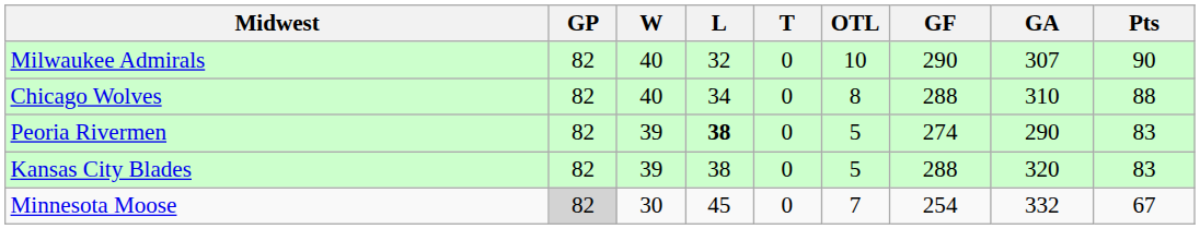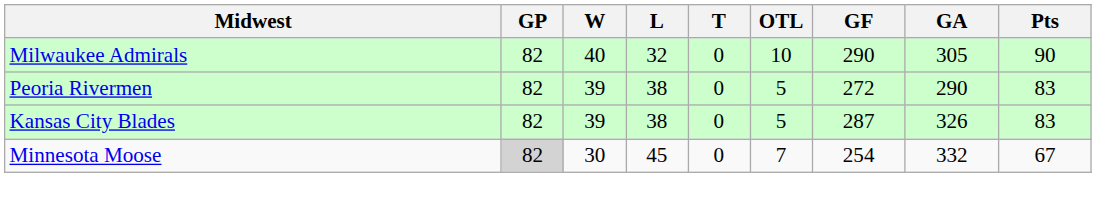 <table class="wikitable">
 <tr>
 <th width="40%">Midwest</th>
 <th width="5%">GP</th>
 <th width="5%">W</th>
 <th width="5%">L</th>
 <th width="5%">T</th>
 <th width="5%">OTL</th>
 <th width="7.5%">GF</th>
 <th width="7.5%">GA</th>
 <th width="7.5%">Pts</th>
 </tr>
 <tr align="center" bgcolor="#CCFFCC">
 <td align="left"><a href='#'>Milwaukee Admirals</a></td>
 <td>82</td>
 <td>40</td>
 <td>32</td>
 <td>0</td>
 <td>10</td>
 <td>290</td>
-<td>307</td>
+<td>305</td>
 <td>90</td>
-</tr>
-<tr align="center" bgcolor="#CCFFCC">
-<td align="left"><a href='#'>Chicago Wolves</a></td>
-<td>82</td>
-<td>40</td>
-<td>34</td>
-<td>0</td>
-<td>8</td>
-<td>288</td>
-<td>310</td>
-<td>88</td>
 </tr>
 <tr align="center" bgcolor="#CCFFCC">
 <td align="left"><a href='#'>Peoria Rivermen</a></td>
 <td>82</td>
 <td>39</td>
-<td><strong>38</strong></td>
+<td>38</td>
 <td>0</td>
 <td>5</td>
-<td>274</td>
+<td>272</td>
 <td>290</td>
 <td>83</td>
 </tr>
 <tr align="center" bgcolor="#CCFFCC">
 <td align="left"><a href='#'>Kansas City Blades</a></td>
 <td>82</td>
 <td>39</td>
 <td>38</td>
 <td>0</td>
 <td>5</td>
-<td>288</td>
-<td>320</td>
+<td>287</td>
+<td>326</td>
 <td>83</td>
 </tr>
 <tr align="center">
 <td align="left"><a href='#'>Minnesota Moose</a></td>
 <td style="background: lightgrey;">82</td>
 <td>30</td>
 <td>45</td>
 <td>0</td>
 <td>7</td>
 <td>254</td>
 <td>332</td>
 <td>67</td>
 </tr>
 </table>
